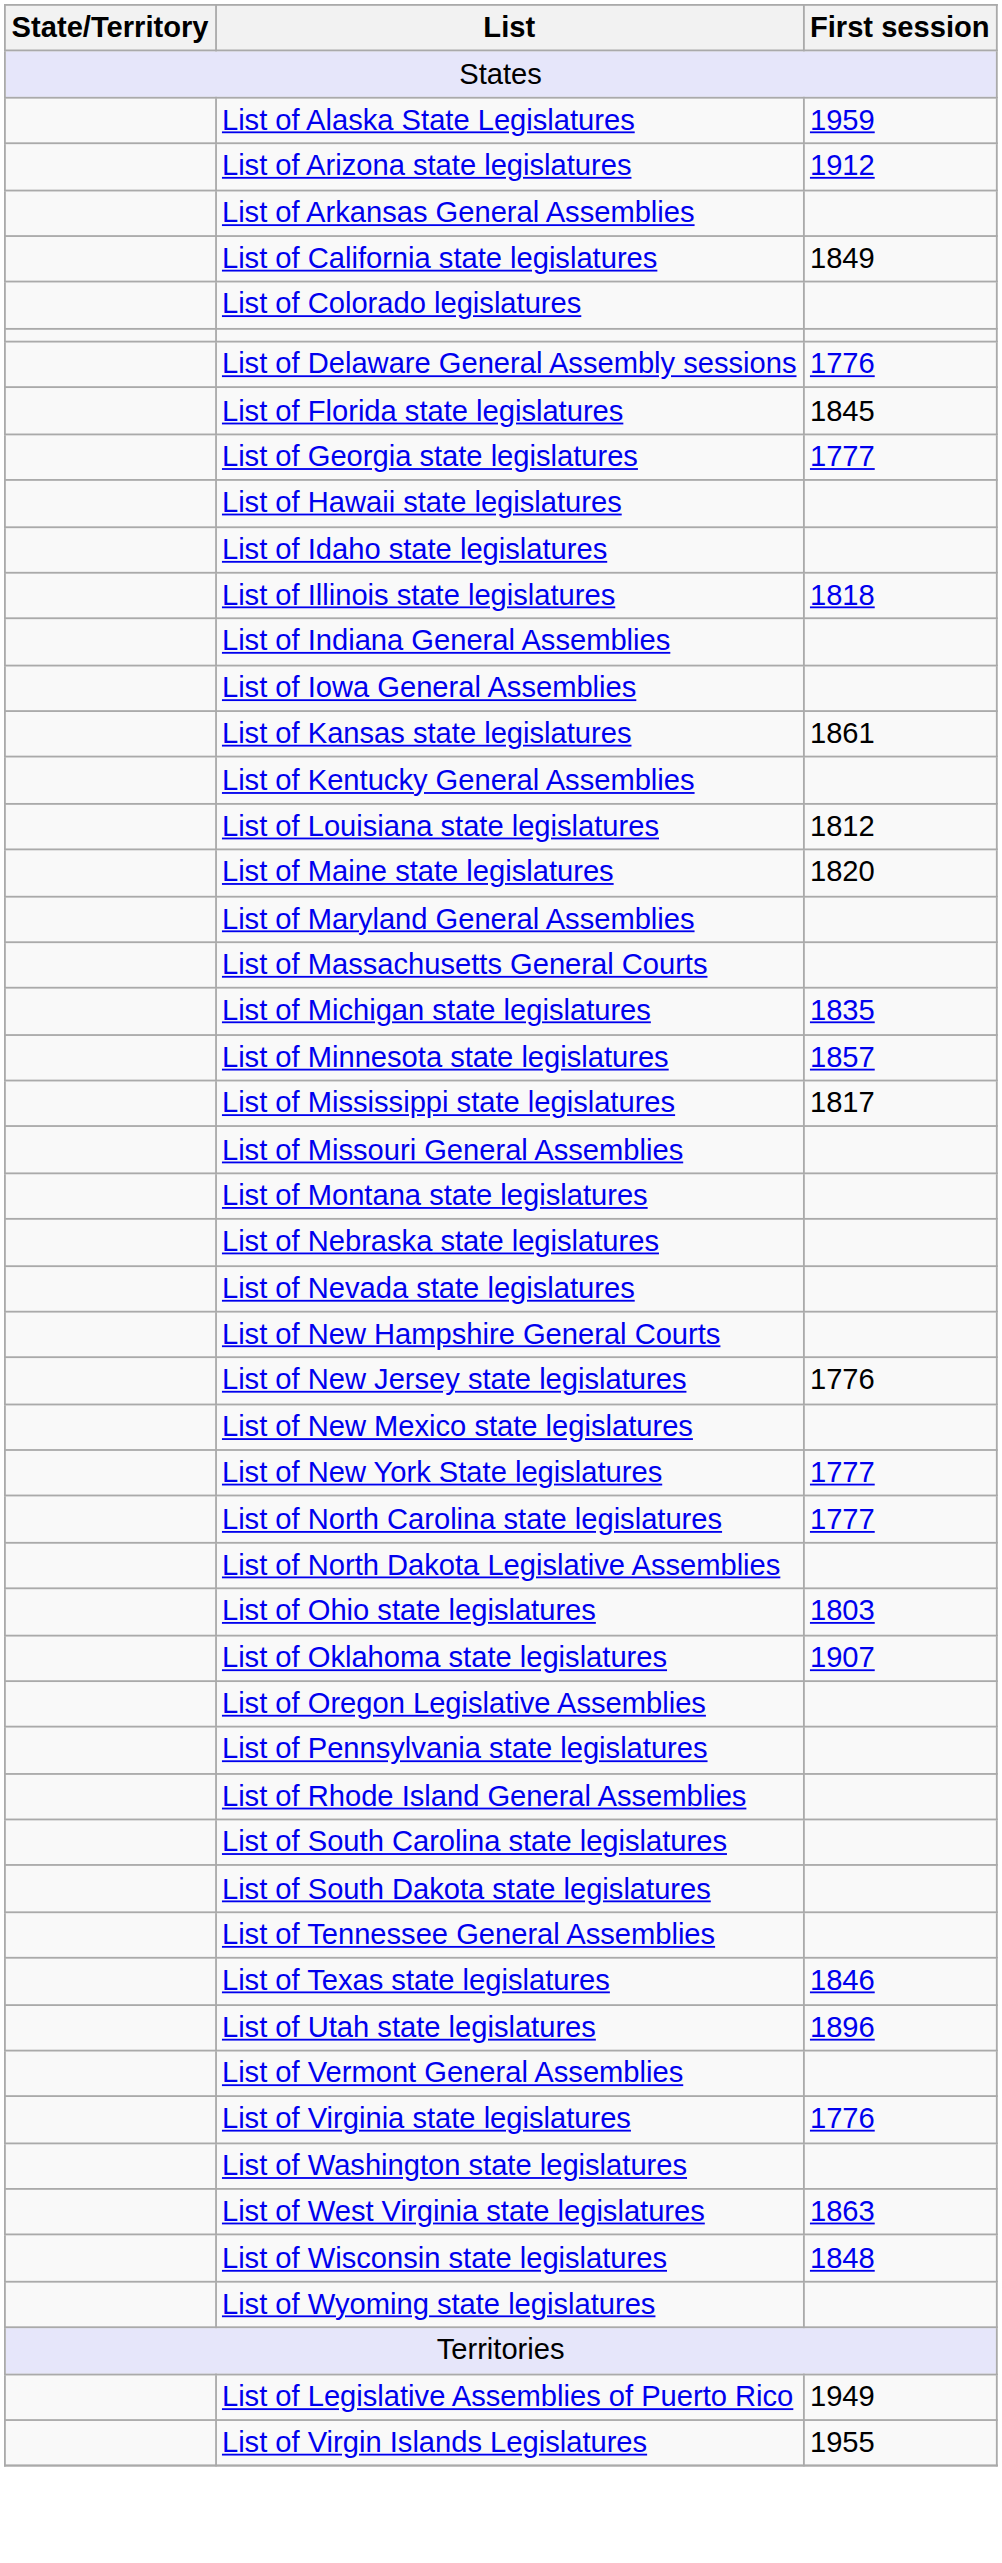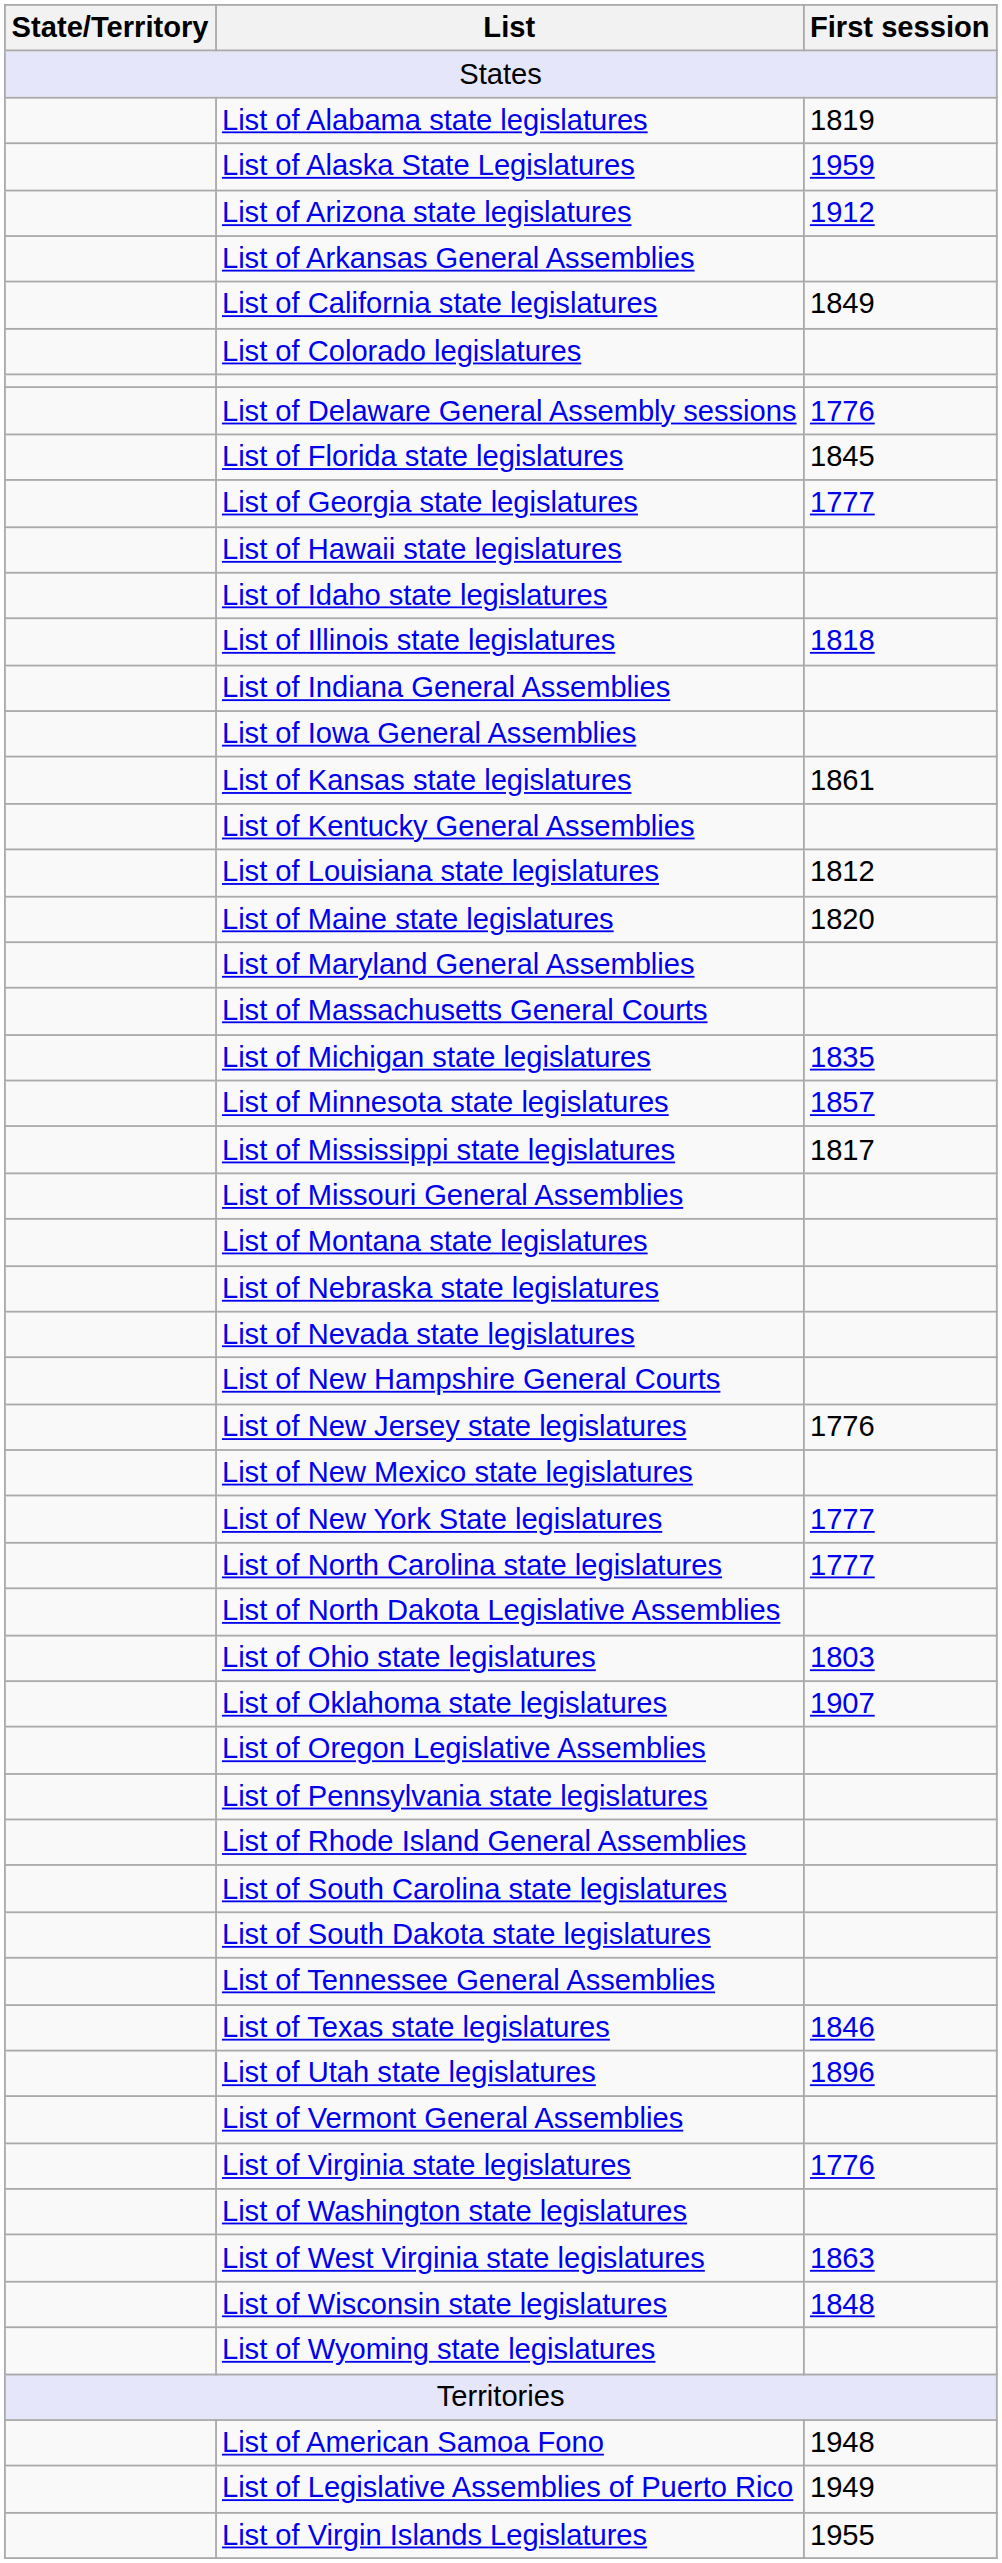 <table class="wikitable mw-datatable sortable sticky-table-col1 sticky-table-head">
 <tr>
 <th>State/Territory</th>
 <th>List</th>
 <th>First session</th>
 </tr>
 <tr>
 <td colspan=3 style="text-align: center; background-color:#E6E6FA;">States</td>
+</tr>
+<tr>
+<td></td>
+<td><a href='#'>List of Alabama state legislatures</a></td>
+<td>1819</td>
 </tr>
 <tr>
 <td></td>
 <td><a href='#'>List of Alaska State Legislatures</a></td>
 <td><a href='#'>1959</a></td>
 </tr>
 <tr>
 <td></td>
 <td><a href='#'>List of Arizona state legislatures</a></td>
 <td><a href='#'>1912</a></td>
 </tr>
 <tr>
 <td></td>
 <td><a href='#'>List of Arkansas General Assemblies</a></td>
 <td></td>
 </tr>
 <tr>
 <td></td>
 <td><a href='#'>List of California state legislatures</a></td>
 <td>1849</td>
 </tr>
 <tr>
 <td></td>
 <td><a href='#'>List of Colorado legislatures</a></td>
 <td></td>
 </tr>
 <tr>
 <td></td>
 <td></td>
 <td></td>
 </tr>
 <tr>
 <td></td>
 <td><a href='#'>List of Delaware General Assembly sessions</a></td>
 <td><a href='#'>1776</a></td>
 </tr>
 <tr>
 <td></td>
 <td><a href='#'>List of Florida state legislatures</a></td>
 <td>1845</td>
 </tr>
 <tr>
 <td></td>
 <td><a href='#'>List of Georgia state legislatures</a></td>
 <td><a href='#'>1777</a></td>
 </tr>
 <tr>
 <td></td>
 <td><a href='#'>List of Hawaii state legislatures</a></td>
 <td></td>
 </tr>
 <tr>
 <td></td>
 <td><a href='#'>List of Idaho state legislatures</a></td>
 <td></td>
 </tr>
 <tr>
 <td></td>
 <td><a href='#'>List of Illinois state legislatures</a></td>
 <td><a href='#'>1818</a></td>
 </tr>
 <tr>
 <td></td>
 <td><a href='#'>List of Indiana General Assemblies</a></td>
 <td></td>
 </tr>
 <tr>
 <td></td>
 <td><a href='#'>List of Iowa General Assemblies</a></td>
 <td></td>
 </tr>
 <tr>
 <td></td>
 <td><a href='#'>List of Kansas state legislatures</a></td>
 <td>1861 </td>
 </tr>
 <tr>
 <td></td>
 <td><a href='#'>List of Kentucky General Assemblies</a></td>
 <td></td>
 </tr>
 <tr>
 <td></td>
 <td><a href='#'>List of Louisiana state legislatures</a></td>
 <td>1812</td>
 </tr>
 <tr>
 <td></td>
 <td><a href='#'>List of Maine state legislatures</a></td>
 <td>1820</td>
 </tr>
 <tr>
 <td></td>
 <td><a href='#'>List of Maryland General Assemblies</a></td>
 <td></td>
 </tr>
 <tr>
 <td></td>
 <td><a href='#'>List of Massachusetts General Courts</a></td>
 <td></td>
 </tr>
 <tr>
 <td></td>
 <td><a href='#'>List of Michigan state legislatures</a></td>
 <td><a href='#'>1835</a></td>
 </tr>
 <tr>
 <td></td>
 <td><a href='#'>List of Minnesota state legislatures</a></td>
 <td><a href='#'>1857</a></td>
 </tr>
 <tr>
 <td></td>
 <td><a href='#'>List of Mississippi state legislatures</a></td>
 <td>1817</td>
 </tr>
 <tr>
 <td></td>
 <td><a href='#'>List of Missouri General Assemblies</a></td>
 <td></td>
 </tr>
 <tr>
 <td></td>
 <td><a href='#'>List of Montana state legislatures</a></td>
 <td></td>
 </tr>
 <tr>
 <td></td>
 <td><a href='#'>List of Nebraska state legislatures</a></td>
 <td></td>
 </tr>
 <tr>
 <td></td>
 <td><a href='#'>List of Nevada state legislatures</a></td>
 <td></td>
 </tr>
 <tr>
 <td></td>
 <td><a href='#'>List of New Hampshire General Courts</a></td>
 <td></td>
 </tr>
 <tr>
 <td></td>
 <td><a href='#'>List of New Jersey state legislatures</a></td>
 <td>1776</td>
 </tr>
 <tr>
 <td></td>
 <td><a href='#'>List of New Mexico state legislatures</a></td>
 <td></td>
 </tr>
 <tr>
 <td></td>
 <td><a href='#'>List of New York State legislatures</a></td>
 <td><a href='#'>1777</a></td>
 </tr>
 <tr>
 <td></td>
 <td><a href='#'>List of North Carolina state legislatures</a></td>
 <td><a href='#'>1777</a></td>
 </tr>
 <tr>
 <td></td>
 <td><a href='#'>List of North Dakota Legislative Assemblies</a></td>
 <td></td>
 </tr>
 <tr>
 <td></td>
 <td><a href='#'>List of Ohio state legislatures</a></td>
 <td><a href='#'>1803</a></td>
 </tr>
 <tr>
 <td></td>
 <td><a href='#'>List of Oklahoma state legislatures</a></td>
 <td><a href='#'>1907</a></td>
 </tr>
 <tr>
 <td></td>
 <td><a href='#'>List of Oregon Legislative Assemblies</a></td>
 <td></td>
 </tr>
 <tr>
 <td></td>
 <td><a href='#'>List of Pennsylvania state legislatures</a></td>
 <td></td>
 </tr>
 <tr>
 <td></td>
 <td><a href='#'>List of Rhode Island General Assemblies</a></td>
 <td></td>
 </tr>
 <tr>
 <td></td>
 <td><a href='#'>List of South Carolina state legislatures</a></td>
 <td></td>
 </tr>
 <tr>
 <td></td>
 <td><a href='#'>List of South Dakota state legislatures</a></td>
 <td></td>
 </tr>
 <tr>
 <td></td>
 <td><a href='#'>List of Tennessee General Assemblies</a></td>
 <td></td>
 </tr>
 <tr>
 <td></td>
 <td><a href='#'>List of Texas state legislatures</a></td>
 <td><a href='#'>1846</a></td>
 </tr>
 <tr>
 <td></td>
 <td><a href='#'>List of Utah state legislatures</a></td>
 <td><a href='#'>1896</a></td>
 </tr>
 <tr>
 <td></td>
 <td><a href='#'>List of Vermont General Assemblies</a></td>
 <td></td>
 </tr>
 <tr>
 <td></td>
 <td><a href='#'>List of Virginia state legislatures</a></td>
 <td><a href='#'>1776</a></td>
 </tr>
 <tr>
 <td></td>
 <td><a href='#'>List of Washington state legislatures</a></td>
 <td></td>
 </tr>
 <tr>
 <td></td>
 <td><a href='#'>List of West Virginia state legislatures</a></td>
 <td><a href='#'>1863</a></td>
 </tr>
 <tr>
 <td></td>
 <td><a href='#'>List of Wisconsin state legislatures</a></td>
 <td><a href='#'>1848</a></td>
 </tr>
 <tr>
 <td></td>
 <td><a href='#'>List of Wyoming state legislatures</a></td>
 <td></td>
 </tr>
 <tr>
 <td colspan=3 style="text-align: center; background-color:#E6E6FA;">Territories</td>
 </tr>
 <tr>
 <td></td>
+<td><a href='#'>List of American Samoa Fono</a></td>
+<td>1948</td>
+</tr>
+<tr>
+<td></td>
 <td><a href='#'>List of Legislative Assemblies of Puerto Rico</a></td>
 <td>1949</td>
 </tr>
 <tr>
 <td></td>
 <td><a href='#'>List of Virgin Islands Legislatures</a></td>
 <td>1955</td>
 </tr>
 <tr>
 </tr>
 </table>
